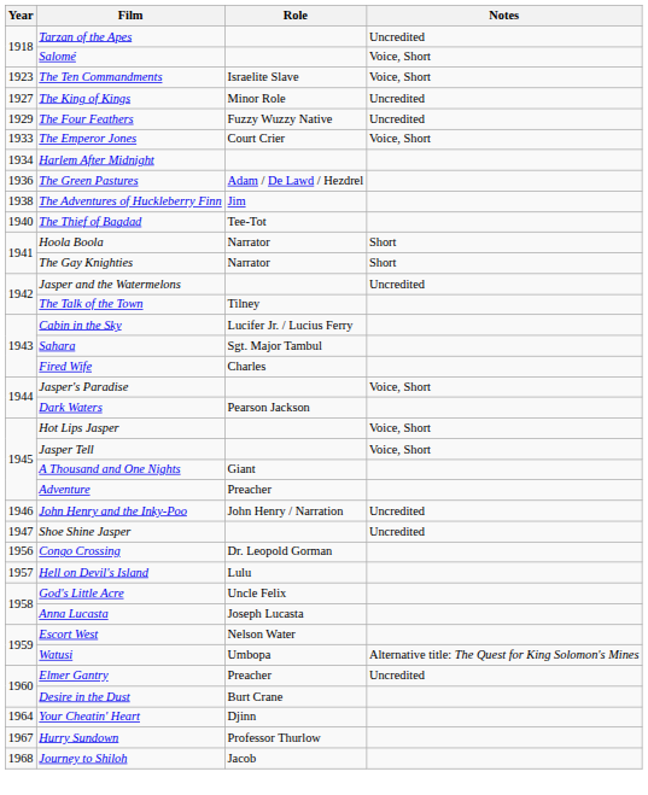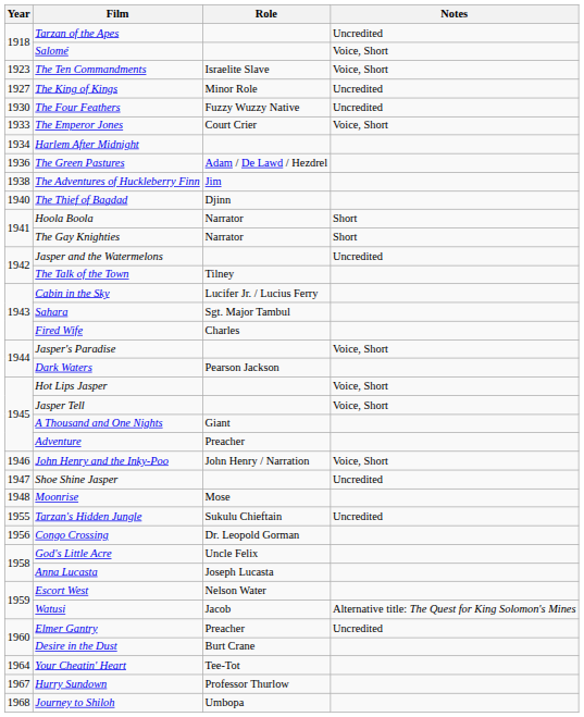 <table class="wikitable" style="font-size: 90%;">
 <tr>
 <th>Year</th>
 <th>Film</th>
 <th>Role</th>
 <th>Notes</th>
 </tr>
 <tr>
 <td rowspan=2>1918</td>
 <td><em><a href='#'>Tarzan of the Apes</a></em></td>
 <td></td>
 <td>Uncredited</td>
 </tr>
 <tr>
 <td><em><a href='#'>Salomé</a></em></td>
 <td></td>
 <td>Voice, Short</td>
 </tr>
 <tr>
 <td>1923</td>
 <td><em><a href='#'>The Ten Commandments</a></em></td>
 <td>Israelite Slave</td>
 <td>Voice, Short</td>
 </tr>
 <tr>
 <td>1927</td>
 <td><em><a href='#'>The King of Kings</a></em></td>
 <td>Minor Role</td>
 <td>Uncredited</td>
 </tr>
 <tr>
-<td>1929</td>
+<td>1930</td>
 <td><em><a href='#'>The Four Feathers</a></em></td>
 <td>Fuzzy Wuzzy Native</td>
 <td>Uncredited</td>
 </tr>
 <tr>
 <td>1933</td>
 <td><em><a href='#'>The Emperor Jones</a></em></td>
 <td>Court Crier</td>
 <td>Voice, Short</td>
 </tr>
 <tr>
 <td>1934</td>
 <td><em><a href='#'>Harlem After Midnight</a></em></td>
 <td></td>
 <td></td>
 </tr>
 <tr>
 <td>1936</td>
 <td><em><a href='#'>The Green Pastures</a></em></td>
 <td><a href='#'>Adam</a> / <a href='#'>De Lawd</a> / Hezdrel</td>
 <td></td>
 </tr>
 <tr>
 <td>1938</td>
 <td><em><a href='#'>The Adventures of Huckleberry Finn</a></em></td>
 <td><a href='#'>Jim</a></td>
 <td></td>
 </tr>
 <tr>
 <td>1940</td>
 <td><em><a href='#'>The Thief of Bagdad</a></em></td>
-<td>Tee-Tot</td>
+<td>Djinn</td>
 <td></td>
 </tr>
 <tr>
 <td rowspan=2>1941</td>
 <td><em>Hoola Boola</em></td>
 <td>Narrator</td>
 <td>Short</td>
 </tr>
 <tr>
 <td><em>The Gay Knighties</em></td>
 <td>Narrator</td>
 <td>Short</td>
 </tr>
 <tr>
 <td rowspan=2>1942</td>
 <td><em>Jasper and the Watermelons</em></td>
 <td></td>
 <td>Uncredited</td>
 </tr>
 <tr>
 <td><em><a href='#'>The Talk of the Town</a></em></td>
 <td>Tilney</td>
 <td></td>
 </tr>
 <tr>
 <td rowspan=3>1943</td>
 <td><em><a href='#'>Cabin in the Sky</a></em></td>
 <td>Lucifer Jr. / Lucius Ferry</td>
 <td></td>
 </tr>
 <tr>
 <td><em><a href='#'>Sahara</a></em></td>
 <td>Sgt. Major Tambul</td>
 <td></td>
 </tr>
 <tr>
 <td><em><a href='#'>Fired Wife</a></em></td>
 <td>Charles</td>
 <td></td>
 </tr>
 <tr>
 <td rowspan=2>1944</td>
 <td><em>Jasper's Paradise</em></td>
 <td></td>
 <td>Voice, Short</td>
 </tr>
 <tr>
 <td><em><a href='#'>Dark Waters</a></em></td>
 <td>Pearson Jackson</td>
 <td></td>
 </tr>
 <tr>
 <td rowspan=4>1945</td>
 <td><em>Hot Lips Jasper</em></td>
 <td></td>
 <td>Voice, Short</td>
 </tr>
 <tr>
 <td><em>Jasper Tell</em></td>
 <td></td>
 <td>Voice, Short</td>
 </tr>
 <tr>
 <td><em><a href='#'>A Thousand and One Nights</a></em></td>
 <td>Giant</td>
 <td></td>
 </tr>
 <tr>
 <td><em><a href='#'>Adventure</a></em></td>
 <td>Preacher</td>
 <td></td>
 </tr>
 <tr>
 <td rowspan=1>1946</td>
 <td><em><a href='#'>John Henry and the Inky-Poo</a></em></td>
 <td>John Henry / Narration</td>
-<td>Uncredited</td>
+<td>Voice, Short</td>
 </tr>
 <tr>
 <td>1947</td>
 <td><em>Shoe Shine Jasper</em></td>
 <td></td>
 <td>Uncredited</td>
 </tr>
 <tr>
+<td>1948</td>
+<td><em><a href='#'>Moonrise</a></em></td>
+<td>Mose</td>
+<td></td>
+</tr>
+<tr>
+<td>1955</td>
+<td><em><a href='#'>Tarzan's Hidden Jungle</a></em></td>
+<td>Sukulu Chieftain</td>
+<td>Uncredited</td>
+</tr>
+<tr>
 <td>1956</td>
 <td><em><a href='#'>Congo Crossing</a></em></td>
 <td>Dr. Leopold Gorman</td>
-<td></td>
-</tr>
-<tr>
-<td>1957</td>
-<td><em><a href='#'>Hell on Devil's Island</a></em></td>
-<td>Lulu</td>
 <td></td>
 </tr>
 <tr>
 <td rowspan=2>1958</td>
 <td><em><a href='#'>God's Little Acre</a></em></td>
 <td>Uncle Felix</td>
 <td></td>
 </tr>
 <tr>
 <td><em><a href='#'>Anna Lucasta</a></em></td>
 <td>Joseph Lucasta</td>
 <td></td>
 </tr>
 <tr>
 <td rowspan=2>1959</td>
 <td><em><a href='#'>Escort West</a></em></td>
 <td>Nelson Water</td>
 <td></td>
 </tr>
 <tr>
 <td><em><a href='#'>Watusi</a></em></td>
-<td>Umbopa</td>
+<td>Jacob</td>
 <td>Alternative title: <em>The Quest for King Solomon's Mines</em></td>
 </tr>
 <tr>
 <td rowspan=2>1960</td>
 <td><em><a href='#'>Elmer Gantry</a></em></td>
 <td>Preacher</td>
 <td>Uncredited</td>
 </tr>
 <tr>
 <td><em><a href='#'>Desire in the Dust</a></em></td>
 <td>Burt Crane</td>
 <td></td>
 </tr>
 <tr>
 <td>1964</td>
 <td><em><a href='#'>Your Cheatin' Heart</a></em></td>
-<td>Djinn</td>
+<td>Tee-Tot</td>
 <td></td>
 </tr>
 <tr>
 <td>1967</td>
 <td><em><a href='#'>Hurry Sundown</a></em></td>
 <td>Professor Thurlow</td>
 <td></td>
 </tr>
 <tr>
 <td>1968</td>
 <td><em><a href='#'>Journey to Shiloh</a></em></td>
-<td>Jacob</td>
+<td>Umbopa</td>
 <td></td>
 </tr>
 </table>
